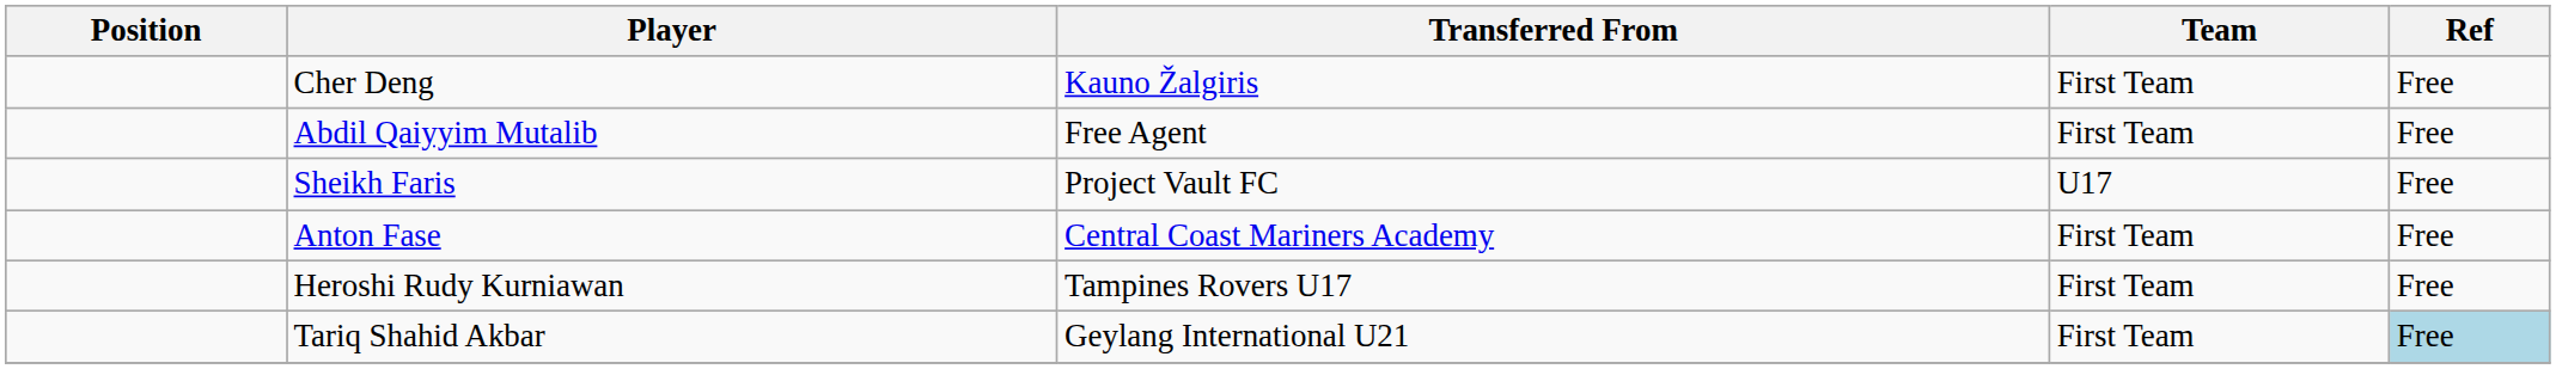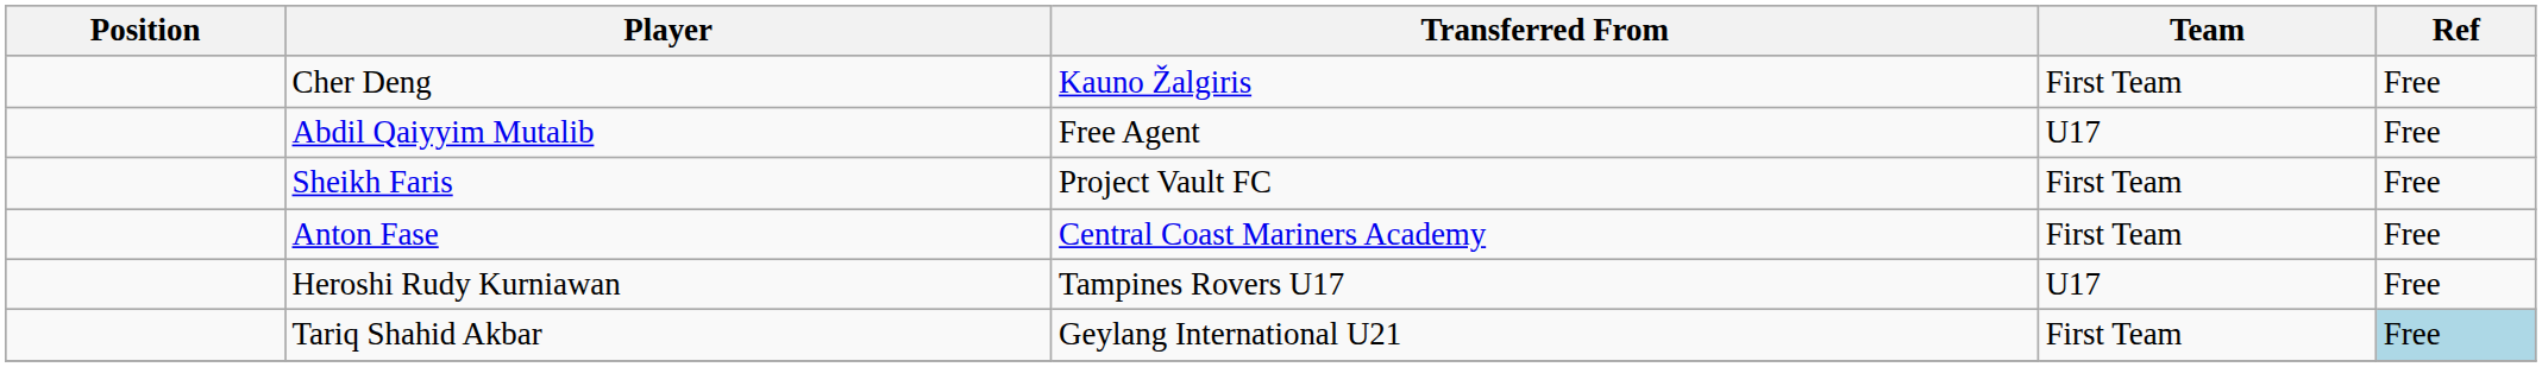 <table class="wikitable sortable" style="width:80%; text-align:center; font-size:100%; text-align:left;">
 <tr>
 <th><strong>Position</strong></th>
 <th><strong>Player</strong></th>
 <th><strong>Transferred From</strong></th>
 <th><strong>Team</strong></th>
 <th><strong>Ref</strong></th>
 </tr>
 <tr>
 <td></td>
 <td> Cher Deng</td>
 <td> <a href='#'>Kauno Žalgiris</a></td>
 <td>First Team</td>
 <td>Free </td>
 </tr>
 <tr>
 <td></td>
 <td> <a href='#'>Abdil Qaiyyim Mutalib</a></td>
 <td>Free Agent</td>
-<td>First Team</td>
+<td>U17</td>
 <td>Free</td>
 </tr>
 <tr>
 <td></td>
 <td> <a href='#'>Sheikh Faris</a></td>
 <td> Project Vault FC</td>
-<td>U17</td>
+<td>First Team</td>
 <td>Free</td>
 </tr>
 <tr>
 <td></td>
 <td> <a href='#'>Anton Fase</a></td>
 <td> <a href='#'>Central Coast Mariners Academy</a></td>
 <td>First Team</td>
 <td>Free</td>
 </tr>
 <tr>
 <td></td>
 <td>  Heroshi Rudy Kurniawan</td>
 <td>  Tampines Rovers U17</td>
-<td>First Team</td>
+<td>U17</td>
 <td>Free</td>
 </tr>
 <tr>
 <td></td>
 <td>  Tariq Shahid Akbar</td>
 <td>  Geylang International U21</td>
 <td>First Team</td>
 <td style="background: lightblue;">Free</td>
 </tr>
 <tr>
 </tr>
 </table>
